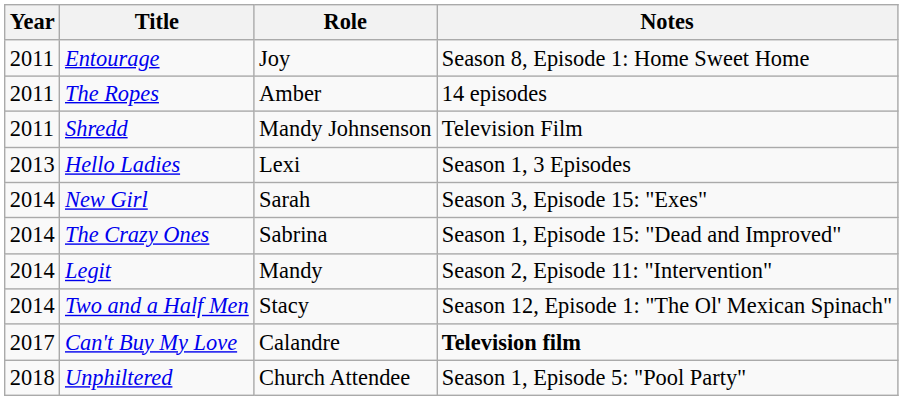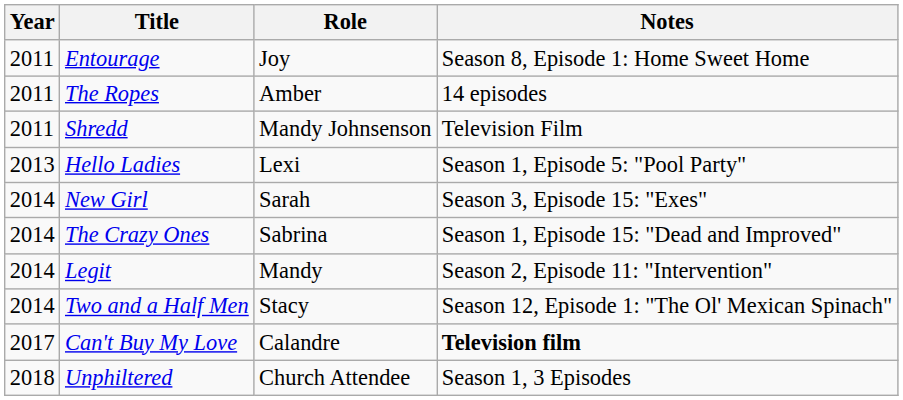 <table class="wikitable sortable">
 <tr>
 <th>Year</th>
 <th>Title</th>
 <th>Role</th>
 <th class="unsortable">Notes</th>
 </tr>
 <tr>
 <td>2011</td>
 <td><em><a href='#'>Entourage</a></em></td>
 <td>Joy</td>
 <td>Season 8, Episode 1: Home Sweet Home</td>
 </tr>
 <tr>
 <td>2011</td>
 <td><em><a href='#'>The Ropes</a></em></td>
 <td>Amber</td>
 <td>14 episodes</td>
 </tr>
 <tr>
 <td>2011</td>
 <td><em><a href='#'>Shredd</a></em></td>
 <td>Mandy Johnsenson</td>
 <td>Television Film</td>
 </tr>
 <tr>
 <td>2013</td>
 <td><em><a href='#'>Hello Ladies</a></em></td>
 <td>Lexi</td>
-<td>Season 1, 3 Episodes</td>
+<td>Season 1, Episode 5: "Pool Party"</td>
 </tr>
 <tr>
 <td>2014</td>
 <td><em><a href='#'>New Girl</a></em></td>
 <td>Sarah</td>
 <td>Season 3, Episode 15: "Exes"</td>
 </tr>
 <tr>
 <td>2014</td>
 <td><em><a href='#'>The Crazy Ones</a></em></td>
 <td>Sabrina</td>
 <td>Season 1, Episode 15: "Dead and Improved"</td>
 </tr>
 <tr>
 <td>2014</td>
 <td><em><a href='#'>Legit</a></em></td>
 <td>Mandy</td>
 <td>Season 2, Episode 11: "Intervention"</td>
 </tr>
 <tr>
 <td>2014</td>
 <td><em><a href='#'>Two and a Half Men</a></em></td>
 <td>Stacy</td>
 <td>Season 12, Episode 1: "The Ol' Mexican Spinach"</td>
 </tr>
 <tr>
 <td>2017</td>
 <td><em><a href='#'>Can't Buy My Love</a></em></td>
 <td>Calandre</td>
 <td><strong>Television film</strong></td>
 </tr>
 <tr>
 <td>2018</td>
 <td><em><a href='#'>Unphiltered</a></em></td>
 <td>Church Attendee</td>
-<td>Season 1, Episode 5: "Pool Party"</td>
+<td>Season 1, 3 Episodes</td>
 </tr>
 </table>
